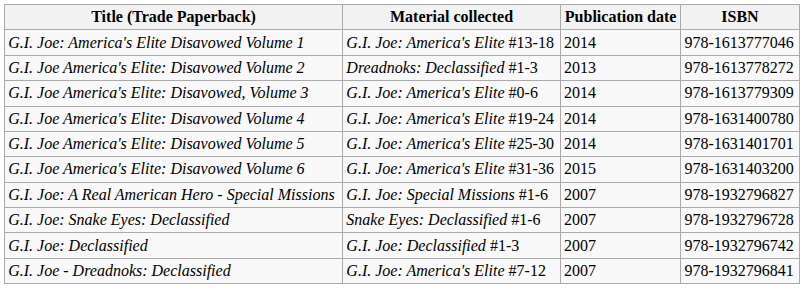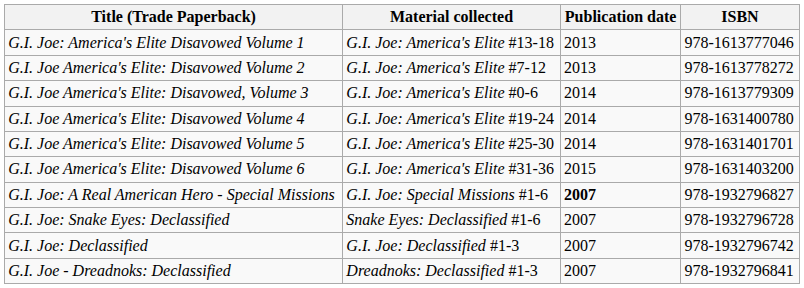 <table class="wikitable" style="width:90%;">
 <tr>
 <th>Title (Trade Paperback)</th>
 <th>Material collected</th>
 <th>Publication date</th>
 <th>ISBN</th>
 </tr>
 <tr>
 <td><em>G.I. Joe: America's Elite Disavowed Volume 1</em></td>
 <td><em>G.I. Joe: America's Elite</em> #13-18</td>
-<td>2014</td>
+<td>2013</td>
 <td>978-1613777046</td>
 </tr>
 <tr>
 <td><em>G.I. Joe America's Elite: Disavowed Volume 2</em></td>
-<td><em>Dreadnoks: Declassified</em> #1-3</td>
+<td><em>G.I. Joe: America's Elite</em> #7-12</td>
 <td>2013</td>
 <td>978-1613778272</td>
 </tr>
 <tr>
 <td><em>G.I. Joe America's Elite: Disavowed, Volume 3</em></td>
 <td><em>G.I. Joe: America's Elite</em> #0-6</td>
 <td>2014</td>
 <td>978-1613779309</td>
 </tr>
 <tr>
 <td><em>G.I. Joe America's Elite: Disavowed Volume 4</em></td>
 <td><em>G.I. Joe: America's Elite</em> #19-24</td>
 <td>2014</td>
 <td>978-1631400780</td>
 </tr>
 <tr>
 <td><em>G.I. Joe America's Elite: Disavowed Volume 5</em></td>
 <td><em>G.I. Joe: America's Elite</em> #25-30</td>
 <td>2014</td>
 <td>978-1631401701</td>
 </tr>
 <tr>
 <td><em>G.I. Joe America's Elite: Disavowed Volume 6</em></td>
 <td><em>G.I. Joe: America's Elite</em> #31-36</td>
 <td>2015</td>
 <td>978-1631403200</td>
 </tr>
 <tr>
 <td><em>G.I. Joe: A Real American Hero - Special Missions</em></td>
 <td><em>G.I. Joe: Special Missions</em> #1-6</td>
-<td>2007</td>
+<td><strong>2007</strong></td>
 <td>978-1932796827</td>
 </tr>
 <tr>
 <td><em>G.I. Joe: Snake Eyes: Declassified</em></td>
 <td><em>Snake Eyes: Declassified</em> #1-6</td>
 <td>2007</td>
 <td>978-1932796728</td>
 </tr>
 <tr>
 <td><em>G.I. Joe: Declassified</em></td>
 <td><em>G.I. Joe: Declassified</em> #1-3</td>
 <td>2007</td>
 <td>978-1932796742</td>
 </tr>
 <tr>
 <td><em>G.I. Joe - Dreadnoks: Declassified</em></td>
-<td><em>G.I. Joe: America's Elite</em> #7-12</td>
+<td><em>Dreadnoks: Declassified</em> #1-3</td>
 <td>2007</td>
 <td>978-1932796841</td>
 </tr>
 <tr>
 </tr>
 </table>
